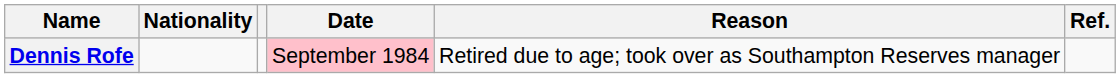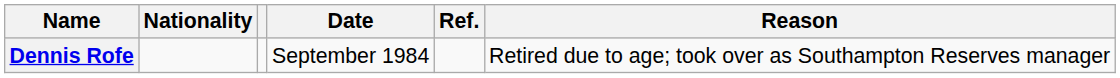 <table class="wikitable plainrowheaders">
 <tr>
 <th scope="col">Name</th>
 <th scope="col">Nationality</th>
 <th scope="col"></th>
 <th scope="col">Date</th>
+<th scope="col">Ref.</th>
 <th scope="col">Reason</th>
-<th scope="col">Ref.</th>
 </tr>
 <tr>
 <th scope="row"><a href='#'>Dennis Rofe</a></th>
 <td></td>
 <td align="center"></td>
-<td style="background: pink;">September 1984</td>
+<td>September 1984</td>
+<td align="center"></td>
 <td>Retired due to age; took over as Southampton Reserves manager</td>
-<td align="center"></td>
 </tr>
 </table>
